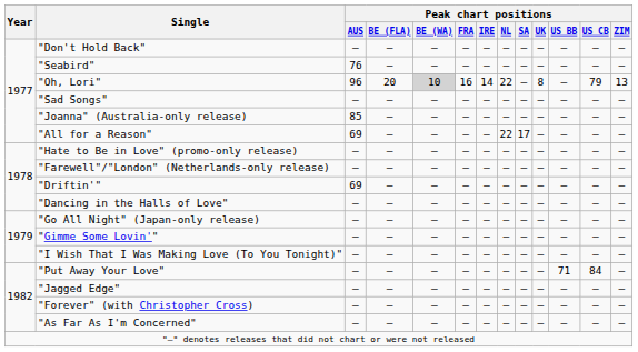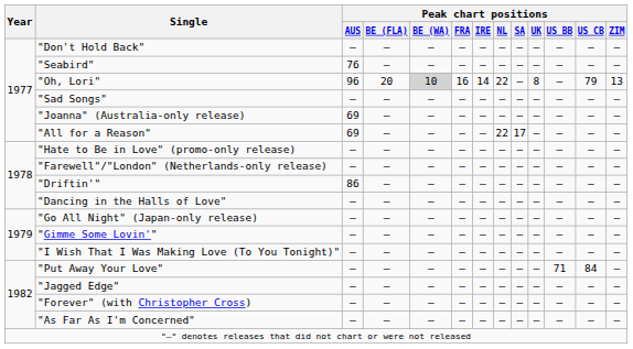 <table class="wikitable" style="text-align:center">
 <tr>
 <th rowspan="2">Year</th>
 <th rowspan="2">Single</th>
 <th colspan="11">Peak chart positions</th>
 </tr>
 <tr>
 <th><small><a href='#'>AUS</a></small><br></th>
 <th><small><a href='#'>BE (FLA)</a></small><br></th>
 <th><small><a href='#'>BE (WA)</a></small><br></th>
 <th><small><a href='#'>FRA</a></small><br></th>
 <th><small><a href='#'>IRE</a></small><br></th>
 <th><small><a href='#'>NL</a></small><br></th>
 <th><small><a href='#'>SA</a></small><br></th>
 <th><small><a href='#'>UK</a></small><br></th>
 <th><small><a href='#'>US BB</a></small><br></th>
 <th><small><a href='#'>US CB</a></small><br></th>
 <th><small><a href='#'>ZIM</a></small><br></th>
 </tr>
 <tr>
 <td rowspan="6">1977</td>
 <td align="left">"Don't Hold Back"</td>
 <td>—</td>
 <td>—</td>
 <td>—</td>
 <td>—</td>
 <td>—</td>
 <td>—</td>
 <td>—</td>
 <td>—</td>
 <td>—</td>
 <td>—</td>
 <td>—</td>
 </tr>
 <tr>
 <td align="left">"Seabird"</td>
 <td>76</td>
 <td>—</td>
 <td>—</td>
 <td>—</td>
 <td>—</td>
 <td>—</td>
 <td>—</td>
 <td>—</td>
 <td>—</td>
 <td>—</td>
 <td>—</td>
 </tr>
 <tr>
 <td align="left">"Oh, Lori"</td>
 <td>96</td>
 <td>20</td>
 <td style="background: lightgrey;">10</td>
 <td>16</td>
 <td>14</td>
 <td>22</td>
 <td>—</td>
 <td>8</td>
 <td>—</td>
 <td>79</td>
 <td>13</td>
 </tr>
 <tr>
 <td align="left">"Sad Songs"</td>
 <td>—</td>
 <td>—</td>
 <td>—</td>
 <td>—</td>
 <td>—</td>
 <td>—</td>
 <td>—</td>
 <td>—</td>
 <td>—</td>
 <td>—</td>
 <td>—</td>
 </tr>
 <tr>
 <td align="left">"Joanna" (Australia-only release)</td>
-<td>85</td>
+<td>69</td>
 <td>—</td>
 <td>—</td>
 <td>—</td>
 <td>—</td>
 <td>—</td>
 <td>—</td>
 <td>—</td>
 <td>—</td>
 <td>—</td>
 <td>—</td>
 </tr>
 <tr>
 <td align="left">"All for a Reason"</td>
 <td>69</td>
 <td>—</td>
 <td>—</td>
 <td>—</td>
 <td>—</td>
 <td>22</td>
 <td>17</td>
 <td>—</td>
 <td>—</td>
 <td>—</td>
 <td>—</td>
 </tr>
 <tr>
 <td rowspan="4">1978</td>
 <td align="left">"Hate to Be in Love" (promo-only release)</td>
 <td>—</td>
 <td>—</td>
 <td>—</td>
 <td>—</td>
 <td>—</td>
 <td>—</td>
 <td>—</td>
 <td>—</td>
 <td>—</td>
 <td>—</td>
 <td>—</td>
 </tr>
 <tr>
 <td align="left">"Farewell"/"London" (Netherlands-only release)</td>
 <td>—</td>
 <td>—</td>
 <td>—</td>
 <td>—</td>
 <td>—</td>
 <td>—</td>
 <td>—</td>
 <td>—</td>
 <td>—</td>
 <td>—</td>
 <td>—</td>
 </tr>
 <tr>
 <td align="left">"Driftin'"</td>
-<td>69</td>
+<td>86</td>
 <td>—</td>
 <td>—</td>
 <td>—</td>
 <td>—</td>
 <td>—</td>
 <td>—</td>
 <td>—</td>
 <td>—</td>
 <td>—</td>
 <td>—</td>
 </tr>
 <tr>
 <td align="left">"Dancing in the Halls of Love"</td>
 <td>—</td>
 <td>—</td>
 <td>—</td>
 <td>—</td>
 <td>—</td>
 <td>—</td>
 <td>—</td>
 <td>—</td>
 <td>—</td>
 <td>—</td>
 <td>—</td>
 </tr>
 <tr>
 <td rowspan="3">1979</td>
 <td align="left">"Go All Night" (Japan-only release)</td>
 <td>—</td>
 <td>—</td>
 <td>—</td>
 <td>—</td>
 <td>—</td>
 <td>—</td>
 <td>—</td>
 <td>—</td>
 <td>—</td>
 <td>—</td>
 <td>—</td>
 </tr>
 <tr>
 <td align="left">"<a href='#'>Gimme Some Lovin'</a>"</td>
 <td>—</td>
 <td>—</td>
 <td>—</td>
 <td>—</td>
 <td>—</td>
 <td>—</td>
 <td>—</td>
 <td>—</td>
 <td>—</td>
 <td>—</td>
 <td>—</td>
 </tr>
 <tr>
 <td align="left">"I Wish That I Was Making Love (To You Tonight)"</td>
 <td>—</td>
 <td>—</td>
 <td>—</td>
 <td>—</td>
 <td>—</td>
 <td>—</td>
 <td>—</td>
 <td>—</td>
 <td>—</td>
 <td>—</td>
 <td>—</td>
 </tr>
 <tr>
 <td rowspan="4">1982</td>
 <td align="left">"Put Away Your Love"</td>
 <td>—</td>
 <td>—</td>
 <td>—</td>
 <td>—</td>
 <td>—</td>
 <td>—</td>
 <td>—</td>
 <td>—</td>
 <td>71</td>
 <td>84</td>
 <td>—</td>
 </tr>
 <tr>
 <td align="left">"Jagged Edge"</td>
 <td>—</td>
 <td>—</td>
 <td>—</td>
 <td>—</td>
 <td>—</td>
 <td>—</td>
 <td>—</td>
 <td>—</td>
 <td>—</td>
 <td>—</td>
 <td>—</td>
 </tr>
 <tr>
 <td align="left">"Forever" (with <a href='#'>Christopher Cross</a>)</td>
 <td>—</td>
 <td>—</td>
 <td>—</td>
 <td>—</td>
 <td>—</td>
 <td>—</td>
 <td>—</td>
 <td>—</td>
 <td>—</td>
 <td>—</td>
 <td>—</td>
 </tr>
 <tr>
 <td align="left">"As Far As I'm Concerned"</td>
 <td>—</td>
 <td>—</td>
 <td>—</td>
 <td>—</td>
 <td>—</td>
 <td>—</td>
 <td>—</td>
 <td>—</td>
 <td>—</td>
 <td>—</td>
 <td>—</td>
 </tr>
 <tr>
 <td colspan="13" style="font-size:8pt">"—" denotes releases that did not chart or were not released</td>
 </tr>
 </table>
